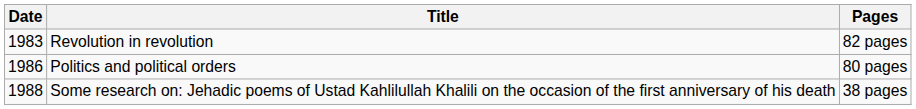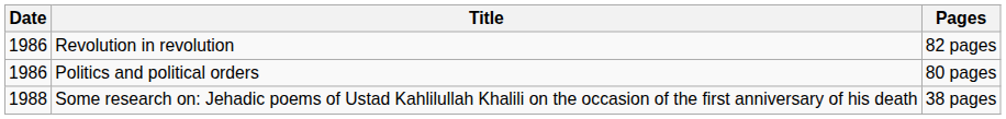 <table class="wikitable sortable">
 <tr>
 <th>Date</th>
 <th>Title</th>
 <th>Pages</th>
 </tr>
 <tr>
-<td>1983</td>
+<td>1986</td>
 <td>Revolution in revolution</td>
 <td>82 pages</td>
 </tr>
 <tr>
 <td>1986</td>
 <td>Politics and political orders</td>
 <td>80 pages</td>
 </tr>
 <tr>
 <td>1988</td>
 <td>Some research on: Jehadic poems of Ustad Kahlilullah Khalili on the occasion of the first anniversary of his death</td>
 <td>38 pages</td>
 </tr>
 </table>
